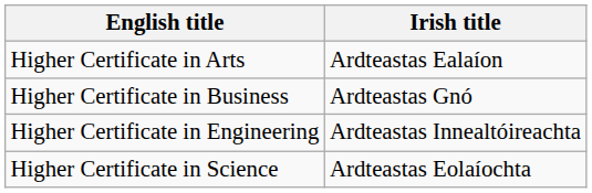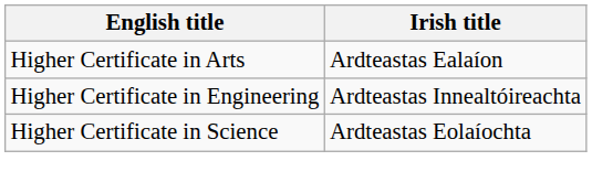 <table class="wikitable">
 <tr>
 <th>English title</th>
 <th>Irish title</th>
 </tr>
 <tr>
 <td>Higher Certificate in Arts</td>
 <td>Ardteastas Ealaíon</td>
 </tr>
 <tr>
-<td>Higher Certificate in Business</td>
-<td>Ardteastas Gnó</td>
-</tr>
-<tr>
 <td>Higher Certificate in Engineering</td>
 <td>Ardteastas Innealtóireachta</td>
 </tr>
 <tr>
 <td>Higher Certificate in Science</td>
 <td>Ardteastas Eolaíochta</td>
 </tr>
 </table>
